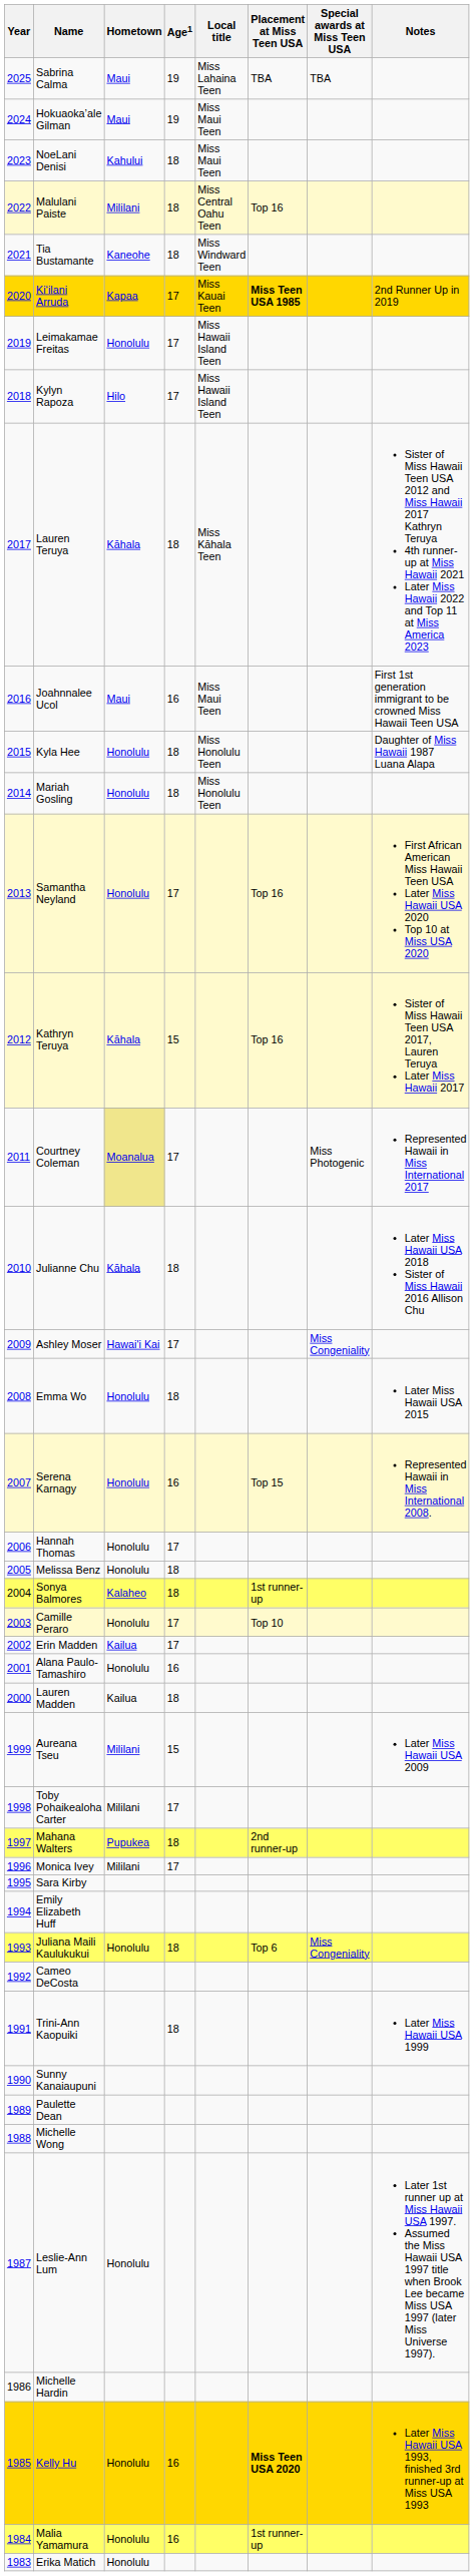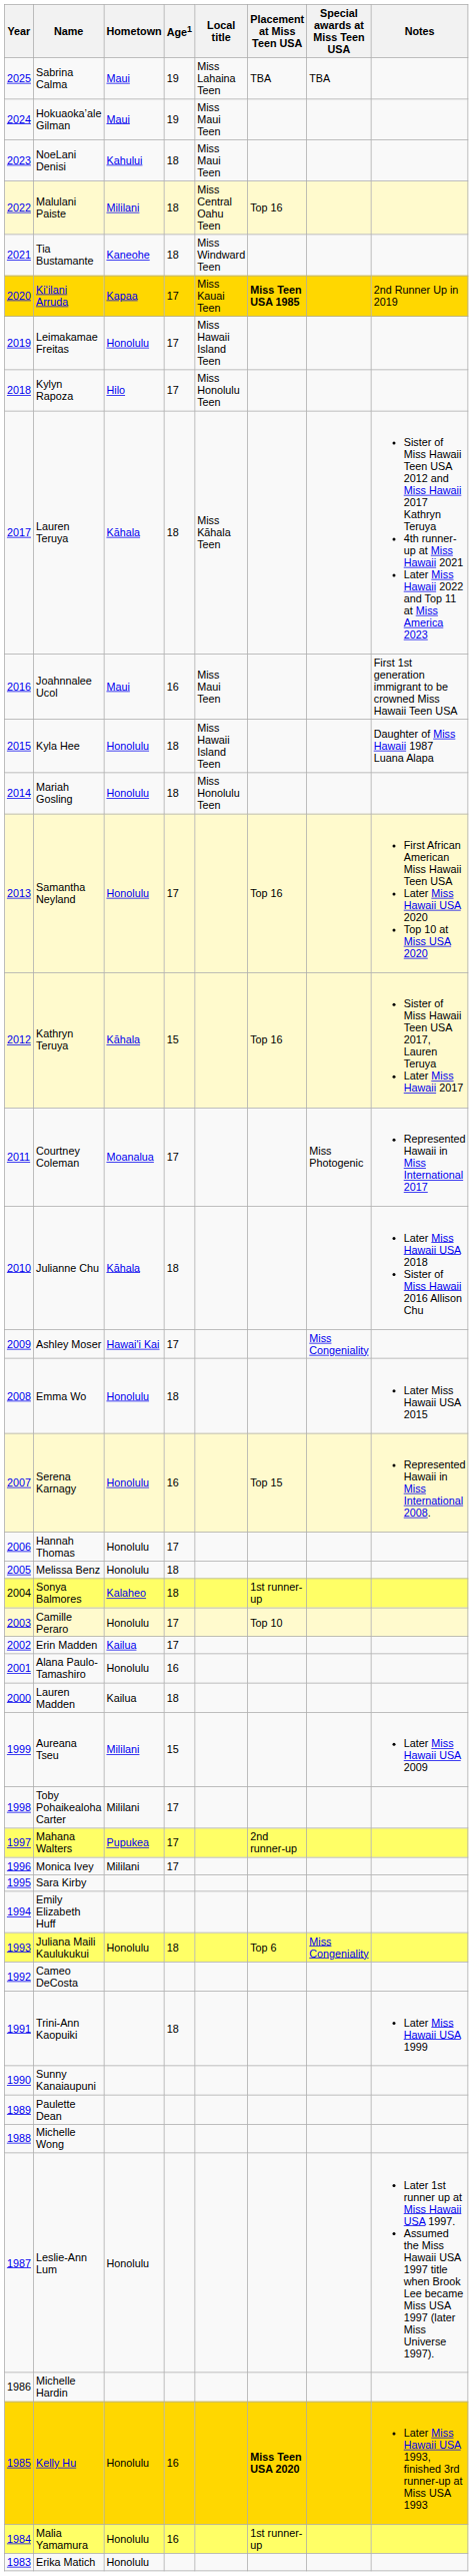 <table class="wikitable"style="font-size:90%;">
 <tr bgcolor="#efefef">
 <th width=5%>Year</th>
 <th width=20%>Name</th>
 <th width=10%>Hometown</th>
 <th width=3%>Age<sup>1</sup></th>
 <th width=12%>Local title</th>
 <th width=14%>Placement at Miss Teen USA</th>
 <th width=17%>Special awards at Miss Teen  USA</th>
 <th width=31%>Notes</th>
 </tr>
 <tr>
 <td><a href='#'>2025</a></td>
 <td>Sabrina Calma</td>
 <td><a href='#'>Maui</a></td>
 <td>19</td>
 <td>Miss Lahaina Teen</td>
 <td>TBA</td>
 <td>TBA</td>
 <td></td>
 </tr>
 <tr>
 <td><a href='#'>2024</a></td>
 <td>Hokuaoka’ale Gilman</td>
 <td><a href='#'>Maui</a></td>
 <td>19</td>
 <td>Miss Maui Teen</td>
 <td></td>
 <td></td>
 <td></td>
 </tr>
 <tr>
 <td><a href='#'>2023</a></td>
 <td>NoeLani Denisi</td>
 <td><a href='#'>Kahului</a></td>
 <td>18</td>
 <td>Miss Maui Teen</td>
 <td></td>
 <td></td>
 <td></td>
 </tr>
 <tr style="background-color:#FFFACD;">
 <td><a href='#'>2022</a></td>
 <td>Malulani Paiste</td>
 <td><a href='#'>Mililani</a></td>
 <td>18</td>
 <td>Miss Central Oahu Teen</td>
 <td>Top 16</td>
 <td></td>
 <td></td>
 </tr>
 <tr>
 <td><a href='#'>2021</a></td>
 <td>Tia Bustamante</td>
 <td><a href='#'>Kaneohe</a></td>
 <td>18</td>
 <td>Miss Windward Teen</td>
 <td></td>
 <td></td>
 <td></td>
 </tr>
 <tr style="background-color:gold;">
 <td><a href='#'>2020</a></td>
 <td><a href='#'>Kiʻilani Arruda</a></td>
 <td><a href='#'>Kapaa</a></td>
 <td>17</td>
 <td>Miss Kauai Teen</td>
 <td><strong>Miss Teen USA 1985</strong></td>
 <td></td>
 <td>2nd Runner Up in 2019</td>
 </tr>
 <tr>
 <td><a href='#'>2019</a></td>
 <td>Leimakamae Freitas</td>
 <td><a href='#'>Honolulu</a></td>
 <td>17</td>
 <td>Miss Hawaii Island Teen</td>
 <td></td>
 <td></td>
 <td></td>
 </tr>
 <tr>
 <td><a href='#'>2018</a></td>
 <td>Kylyn Rapoza</td>
 <td><a href='#'>Hilo</a></td>
 <td>17</td>
-<td>Miss Hawaii Island Teen</td>
+<td>Miss Honolulu Teen</td>
 <td></td>
 <td></td>
 <td></td>
 </tr>
 <tr>
 <td><a href='#'>2017</a></td>
 <td>Lauren Teruya</td>
 <td><a href='#'>Kāhala</a></td>
 <td>18</td>
 <td>Miss Kāhala Teen</td>
 <td></td>
 <td></td>
 <td><br><ul><li>Sister of Miss Hawaii Teen USA 2012 and <a href='#'>Miss Hawaii</a> 2017 Kathryn Teruya</li><li>4th runner-up at <a href='#'>Miss Hawaii</a> 2021</li><li>Later <a href='#'>Miss Hawaii</a> 2022 and Top 11 at <a href='#'>Miss America 2023</a></li></ul></td>
 </tr>
 <tr>
 <td><a href='#'>2016</a></td>
 <td>Joahnnalee Ucol</td>
 <td><a href='#'>Maui</a></td>
 <td>16</td>
 <td>Miss Maui Teen</td>
 <td></td>
 <td></td>
 <td>First 1st generation immigrant to be crowned Miss Hawaii Teen USA</td>
 </tr>
 <tr>
 <td><a href='#'>2015</a></td>
 <td>Kyla Hee</td>
 <td><a href='#'>Honolulu</a></td>
 <td>18</td>
-<td>Miss Honolulu Teen</td>
+<td>Miss Hawaii Island Teen</td>
 <td></td>
 <td></td>
 <td>Daughter of <a href='#'>Miss Hawaii</a> 1987 Luana Alapa</td>
 </tr>
 <tr>
 <td><a href='#'>2014</a></td>
 <td>Mariah Gosling</td>
 <td><a href='#'>Honolulu</a></td>
 <td>18</td>
 <td>Miss Honolulu Teen</td>
 <td></td>
 <td></td>
 <td></td>
 </tr>
 <tr style="background-color:#FFFACD;">
 <td><a href='#'>2013</a></td>
 <td>Samantha Neyland</td>
 <td><a href='#'>Honolulu</a></td>
 <td>17</td>
 <td></td>
 <td>Top 16</td>
 <td></td>
 <td><br><ul><li>First African American Miss Hawaii Teen USA</li><li>Later <a href='#'>Miss Hawaii USA</a> 2020</li><li>Top 10 at <a href='#'>Miss USA 2020</a></li></ul></td>
 </tr>
 <tr style="background-color:#FFFACD;">
 <td><a href='#'>2012</a></td>
 <td>Kathryn Teruya</td>
 <td><a href='#'>Kāhala</a></td>
 <td>15</td>
 <td></td>
 <td>Top 16</td>
 <td></td>
 <td><br><ul><li>Sister of Miss Hawaii Teen USA 2017, Lauren Teruya</li><li>Later <a href='#'>Miss Hawaii</a> 2017</li></ul></td>
 </tr>
 <tr>
 <td><a href='#'>2011</a></td>
 <td>Courtney Coleman</td>
-<td style="background: khaki;"><a href='#'>Moanalua</a></td>
+<td><a href='#'>Moanalua</a></td>
 <td>17</td>
 <td></td>
 <td></td>
 <td>Miss Photogenic</td>
 <td><br><ul><li>Represented Hawaii in <a href='#'>Miss International 2017</a></li></ul></td>
 </tr>
 <tr>
 <td><a href='#'>2010</a></td>
 <td>Julianne Chu</td>
 <td><a href='#'>Kāhala</a></td>
 <td>18</td>
 <td></td>
 <td></td>
 <td></td>
 <td><br><ul><li>Later <a href='#'>Miss Hawaii USA</a> 2018</li><li>Sister of <a href='#'>Miss Hawaii</a> 2016 Allison Chu</li></ul></td>
 </tr>
 <tr>
 <td><a href='#'>2009</a></td>
 <td>Ashley Moser</td>
 <td><a href='#'>Hawai'i Kai</a></td>
 <td>17</td>
 <td></td>
 <td></td>
 <td><a href='#'>Miss Congeniality</a></td>
 <td></td>
 </tr>
 <tr>
 <td><a href='#'>2008</a></td>
 <td>Emma Wo</td>
 <td><a href='#'>Honolulu</a></td>
 <td>18</td>
 <td></td>
 <td></td>
 <td></td>
 <td><br><ul><li>Later Miss Hawaii USA 2015</li></ul></td>
 </tr>
 <tr style="background-color:#FFFACD;">
 <td><a href='#'>2007</a></td>
 <td>Serena Karnagy</td>
 <td><a href='#'>Honolulu</a></td>
 <td>16</td>
 <td></td>
 <td>Top 15</td>
 <td></td>
 <td><br><ul><li>Represented Hawaii in <a href='#'>Miss International 2008</a>.</li></ul></td>
 </tr>
 <tr>
 <td><a href='#'>2006</a></td>
 <td>Hannah Thomas</td>
 <td>Honolulu</td>
 <td>17</td>
 <td></td>
 <td></td>
 <td></td>
 <td></td>
 </tr>
 <tr>
 <td><a href='#'>2005</a></td>
 <td>Melissa Benz</td>
 <td>Honolulu</td>
 <td>18</td>
 <td></td>
 <td></td>
 <td></td>
 <td></td>
 </tr>
 <tr style="background-color:#FFFF66;">
 <td>2004</td>
 <td>Sonya Balmores</td>
 <td><a href='#'>Kalaheo</a></td>
 <td>18</td>
 <td></td>
 <td>1st runner-up</td>
 <td></td>
 <td></td>
 </tr>
 <tr style="background-color:#FFFACD;">
 <td><a href='#'>2003</a></td>
 <td>Camille Peraro</td>
 <td>Honolulu</td>
 <td>17</td>
 <td></td>
 <td>Top 10</td>
 <td></td>
 <td></td>
 </tr>
 <tr>
 <td><a href='#'>2002</a></td>
 <td>Erin Madden</td>
 <td><a href='#'>Kailua</a></td>
 <td>17</td>
 <td></td>
 <td></td>
 <td></td>
 <td></td>
 </tr>
 <tr>
 <td><a href='#'>2001</a></td>
 <td>Alana Paulo-Tamashiro</td>
 <td>Honolulu</td>
 <td>16</td>
 <td></td>
 <td></td>
 <td></td>
 <td></td>
 </tr>
 <tr>
 <td><a href='#'>2000</a></td>
 <td>Lauren Madden</td>
 <td>Kailua</td>
 <td>18</td>
 <td></td>
 <td></td>
 <td></td>
 <td></td>
 </tr>
 <tr>
 <td><a href='#'>1999</a></td>
 <td>Aureana Tseu</td>
 <td><a href='#'>Mililani</a></td>
 <td>15</td>
 <td></td>
 <td></td>
 <td></td>
 <td><br><ul><li>Later <a href='#'>Miss Hawaii USA</a> 2009</li></ul></td>
 </tr>
 <tr>
 <td><a href='#'>1998</a></td>
 <td>Toby Pohaikealoha Carter</td>
 <td>Mililani</td>
 <td>17</td>
 <td></td>
 <td></td>
 <td></td>
 <td></td>
 </tr>
 <tr style="background-color:#FFFF66;">
 <td><a href='#'>1997</a></td>
 <td>Mahana Walters</td>
 <td><a href='#'>Pupukea</a></td>
-<td>18</td>
+<td>17</td>
 <td></td>
 <td>2nd runner-up</td>
 <td></td>
 <td></td>
 </tr>
 <tr>
 <td><a href='#'>1996</a></td>
 <td>Monica Ivey</td>
 <td>Mililani</td>
 <td>17</td>
 <td></td>
 <td></td>
 <td></td>
 <td></td>
 </tr>
 <tr>
 <td><a href='#'>1995</a></td>
 <td>Sara Kirby</td>
 <td></td>
 <td></td>
 <td></td>
 <td></td>
 <td></td>
 <td></td>
 </tr>
 <tr>
 <td><a href='#'>1994</a></td>
 <td>Emily Elizabeth Huff</td>
 <td></td>
 <td></td>
 <td></td>
 <td></td>
 <td></td>
 <td></td>
 </tr>
 <tr style="background-color:#FFFF66;">
 <td><a href='#'>1993</a></td>
 <td>Juliana Maili Kaulukukui</td>
 <td>Honolulu</td>
 <td>18</td>
 <td></td>
 <td>Top 6</td>
 <td><a href='#'>Miss Congeniality</a></td>
 <td></td>
 </tr>
 <tr>
 <td><a href='#'>1992</a></td>
 <td>Cameo DeCosta</td>
 <td></td>
 <td></td>
 <td></td>
 <td></td>
 <td></td>
 <td></td>
 </tr>
 <tr>
 <td><a href='#'>1991</a></td>
 <td>Trini-Ann Kaopuiki</td>
 <td></td>
 <td>18</td>
 <td></td>
 <td></td>
 <td></td>
 <td><br><ul><li>Later <a href='#'>Miss Hawaii USA</a> 1999</li></ul></td>
 </tr>
 <tr>
 <td><a href='#'>1990</a></td>
 <td>Sunny Kanaiaupuni</td>
 <td></td>
 <td></td>
 <td></td>
 <td></td>
 <td></td>
 <td></td>
 </tr>
 <tr>
 <td><a href='#'>1989</a></td>
 <td>Paulette Dean</td>
 <td></td>
 <td></td>
 <td></td>
 <td></td>
 <td></td>
 <td></td>
 </tr>
 <tr>
 <td><a href='#'>1988</a></td>
 <td>Michelle Wong</td>
 <td></td>
 <td></td>
 <td></td>
 <td></td>
 <td></td>
 <td></td>
 </tr>
 <tr>
 <td><a href='#'>1987</a></td>
 <td>Leslie-Ann Lum</td>
 <td>Honolulu</td>
 <td></td>
 <td></td>
 <td></td>
 <td></td>
 <td><br><ul><li>Later 1st runner up at <a href='#'>Miss Hawaii USA</a> 1997.</li><li>Assumed the Miss Hawaii USA 1997 title when Brook Lee became Miss USA 1997 (later Miss Universe 1997).</li></ul></td>
 </tr>
 <tr>
 <td>1986</td>
 <td>Michelle Hardin</td>
 <td></td>
 <td></td>
 <td></td>
 <td></td>
 <td></td>
 <td></td>
 </tr>
 <tr style="background-color:GOLD;">
 <td><a href='#'>1985</a></td>
 <td><a href='#'>Kelly Hu</a></td>
 <td>Honolulu</td>
 <td>16</td>
 <td></td>
 <td><strong>Miss Teen USA 2020</strong></td>
 <td></td>
 <td><br><ul><li>Later <a href='#'>Miss Hawaii USA</a> 1993, finished 3rd runner-up at Miss USA 1993</li></ul></td>
 </tr>
 <tr style="background-color:#FFFF66;">
 <td><a href='#'>1984</a></td>
 <td>Malia Yamamura</td>
 <td>Honolulu</td>
 <td>16</td>
 <td></td>
 <td>1st runner-up</td>
 <td></td>
 <td></td>
 </tr>
 <tr>
 <td><a href='#'>1983</a></td>
 <td>Erika Matich</td>
 <td>Honolulu</td>
 <td></td>
 <td></td>
 <td></td>
 <td></td>
 <td></td>
 </tr>
 </table>
